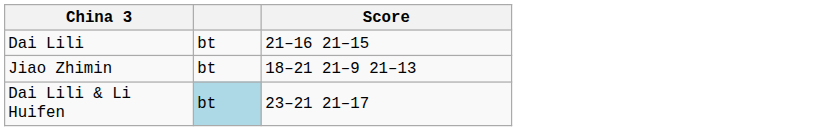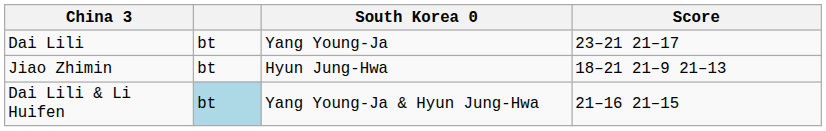 <table class="wikitable">
 <tr>
 <th width=150> China 3</th>
 <th width=50></th>
+<th width=250> South Korea 0</th>
 <th width=200>Score</th>
 </tr>
 <tr>
 <td>Dai Lili</td>
 <td>bt</td>
-<td>21–16 21–15</td>
+<td>Yang Young-Ja</td>
+<td>23–21 21–17</td>
 </tr>
 <tr>
 <td>Jiao Zhimin</td>
 <td>bt</td>
+<td>Hyun Jung-Hwa</td>
 <td>18–21 21–9 21–13</td>
 </tr>
 <tr>
 <td>Dai Lili & Li Huifen</td>
 <td style="background: lightblue;">bt</td>
-<td>23–21 21–17</td>
+<td>Yang Young-Ja & Hyun Jung-Hwa</td>
+<td>21–16 21–15</td>
 </tr>
 </table>
